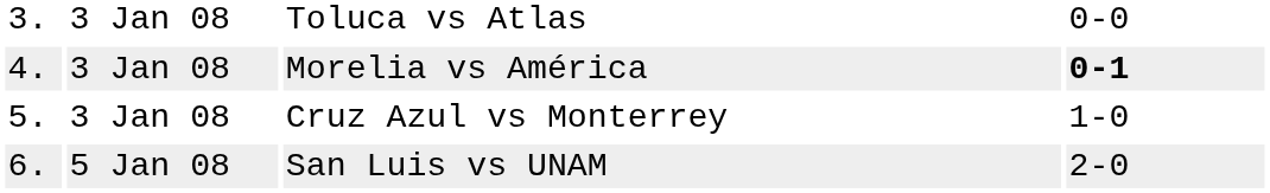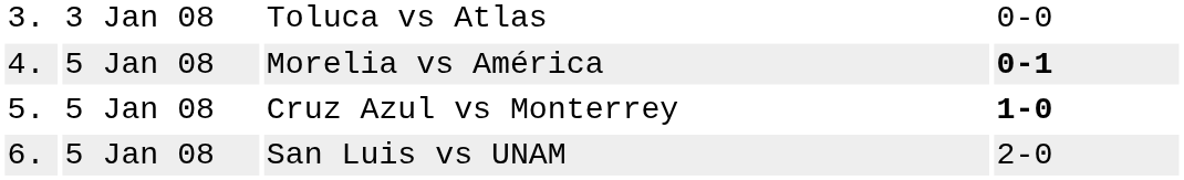 <table>
 <tr>
 <td width="20">3.</td>
 <td width="80">3 Jan 08</td>
 <td width="300">Toluca vs Atlas</td>
 <td width="75">0-0</td>
 </tr>
 <tr bgcolor=#eeeeee>
 <td>4.</td>
-<td>3 Jan 08</td>
+<td width="80">5 Jan 08</td>
 <td>Morelia vs América</td>
 <td><strong>0-1</strong></td>
 </tr>
 <tr>
 <td width="20">5.</td>
-<td>3 Jan 08</td>
+<td width="80">5 Jan 08</td>
 <td width="300">Cruz Azul vs Monterrey</td>
-<td width="75">1-0</td>
+<td width="75"><strong>1-0</strong></td>
 </tr>
 <tr bgcolor=#eeeeee>
 <td>6.</td>
 <td>5 Jan 08</td>
 <td>San Luis vs UNAM</td>
 <td>2-0</td>
 </tr>
 </table>
